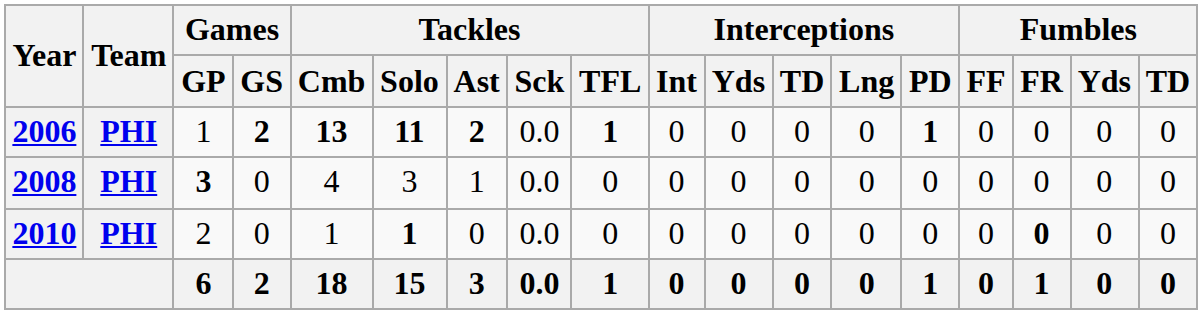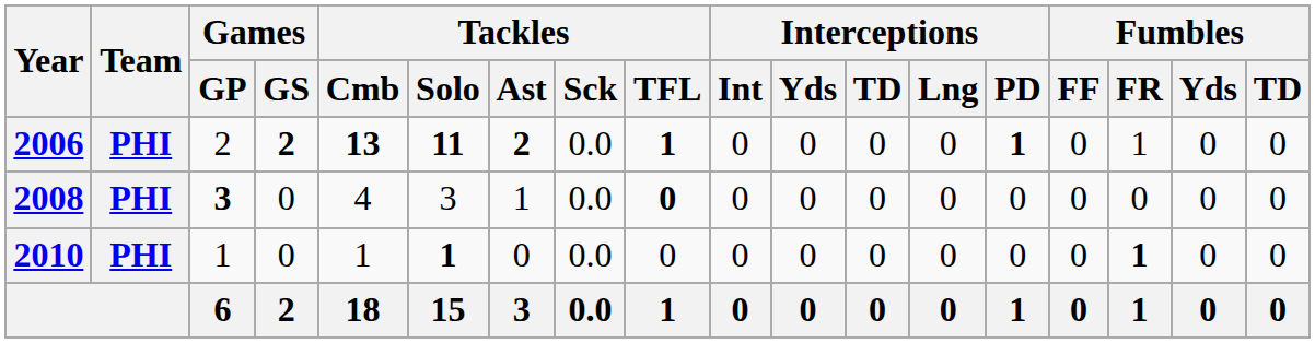 <table class="wikitable" style="text-align:center">
 <tr>
 <th rowspan="2">Year</th>
 <th rowspan="2">Team</th>
 <th colspan="2">Games</th>
 <th colspan="5">Tackles</th>
 <th colspan="5">Interceptions</th>
 <th colspan="4">Fumbles</th>
 </tr>
 <tr>
 <th>GP</th>
 <th>GS</th>
 <th>Cmb</th>
 <th>Solo</th>
 <th>Ast</th>
 <th>Sck</th>
 <th>TFL</th>
 <th>Int</th>
 <th>Yds</th>
 <th>TD</th>
 <th>Lng</th>
 <th>PD</th>
 <th>FF</th>
 <th>FR</th>
 <th>Yds</th>
 <th>TD</th>
 </tr>
 <tr>
 <th><a href='#'>2006</a></th>
 <th><a href='#'>PHI</a></th>
-<td>1</td>
+<td>2</td>
 <td><strong>2</strong></td>
 <td><strong>13</strong></td>
 <td><strong>11</strong></td>
 <td><strong>2</strong></td>
 <td>0.0</td>
 <td><strong>1</strong></td>
 <td>0</td>
 <td>0</td>
 <td>0</td>
 <td>0</td>
 <td><strong>1</strong></td>
 <td>0</td>
-<td>0</td>
+<td>1</td>
 <td>0</td>
 <td>0</td>
 </tr>
 <tr>
 <th><a href='#'>2008</a></th>
 <th><a href='#'>PHI</a></th>
 <td><strong>3</strong></td>
 <td>0</td>
 <td>4</td>
 <td>3</td>
 <td>1</td>
 <td>0.0</td>
-<td>0</td>
+<td><strong>0</strong></td>
 <td>0</td>
 <td>0</td>
 <td>0</td>
 <td>0</td>
 <td>0</td>
 <td>0</td>
 <td>0</td>
 <td>0</td>
 <td>0</td>
 </tr>
 <tr>
 <th><a href='#'>2010</a></th>
 <th><a href='#'>PHI</a></th>
-<td>2</td>
+<td>1</td>
 <td>0</td>
 <td>1</td>
 <td><strong>1</strong></td>
 <td>0</td>
 <td>0.0</td>
 <td>0</td>
 <td>0</td>
 <td>0</td>
 <td>0</td>
 <td>0</td>
 <td>0</td>
 <td>0</td>
-<td><strong>0</strong></td>
+<td><strong>1</strong></td>
 <td>0</td>
 <td>0</td>
 </tr>
 <tr>
 <th colspan="2"></th>
 <th>6</th>
 <th>2</th>
 <th>18</th>
 <th>15</th>
 <th>3</th>
 <th>0.0</th>
 <th>1</th>
 <th>0</th>
 <th>0</th>
 <th>0</th>
 <th>0</th>
 <th>1</th>
 <th>0</th>
 <th>1</th>
 <th>0</th>
 <th>0</th>
 </tr>
 </table>
